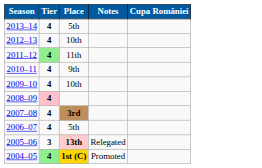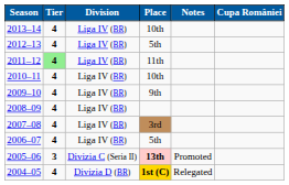 <table class="wikitable" style="text-align:center; font-size:90%">
 <tr>
 <th style="background:#015a9f;color:#FFFFFF;border:1px solid #000000;">Season</th>
 <th style="background:#015a9f;color:#FFFFFF;border:1px solid #000000;">Tier</th>
+<th style="background:#015a9f;color:#FFFFFF;border:1px solid #000000;">Division</th>
 <th style="background:#015a9f;color:#FFFFFF;border:1px solid #000000;">Place</th>
 <th style="background:#015a9f;color:#FFFFFF;border:1px solid #000000;">Notes</th>
 <th style="background:#015a9f;color:#FFFFFF;border:1px solid #000000;">Cupa României</th>
 </tr>
 <tr>
 <td><a href='#'>2013–14</a></td>
 <td><strong>4</strong></td>
-<td>5th</td>
+<td><a href='#'>Liga IV</a> <small>(<a href='#'>BR</a>)</small></td>
+<td>10th</td>
 <td></td>
 <td></td>
 </tr>
 <tr>
 <td><a href='#'>2012–13</a></td>
 <td><strong>4</strong></td>
-<td>10th</td>
+<td><a href='#'>Liga IV</a> <small>(<a href='#'>BR</a>)</small></td>
+<td>5th</td>
 <td></td>
 <td></td>
 </tr>
 <tr>
 <td><a href='#'>2011–12</a></td>
 <td style="background: lightgreen;"><strong>4</strong></td>
+<td><a href='#'>Liga IV</a> <small>(<a href='#'>BR</a>)</small></td>
 <td>11th</td>
 <td></td>
 <td></td>
 </tr>
 <tr>
 <td><a href='#'>2010–11</a></td>
 <td><strong>4</strong></td>
-<td>9th</td>
+<td>Liga IV <small>(<a href='#'>BR</a>)</small></td>
+<td>10th</td>
 <td></td>
 <td></td>
 </tr>
 <tr>
 <td><a href='#'>2009–10</a></td>
 <td><strong>4</strong></td>
-<td>10th</td>
+<td>Liga IV <small>(<a href='#'>BR</a>)</small></td>
+<td>9th</td>
 <td></td>
 <td></td>
 </tr>
 <tr>
 <td><a href='#'>2008–09</a></td>
-<td style="background: pink;"><strong>4</strong></td>
+<td><strong>4</strong></td>
+<td>Liga IV <small>(<a href='#'>BR</a>)</small></td>
 <td></td>
 <td></td>
 <td></td>
 </tr>
 <tr>
 <td><a href='#'>2007–08</a></td>
 <td><strong>4</strong></td>
-<td align=center bgcolor=#BF8D5B><strong>3rd</strong></td>
+<td>Liga IV <small>(<a href='#'>BR</a>)</small></td>
+<td align=center bgcolor=#BF8D5B>3rd</td>
 <td></td>
 <td></td>
 </tr>
 <tr>
 <td><a href='#'>2006–07</a></td>
 <td><strong>4</strong></td>
+<td>Liga IV <small>(<a href='#'>BR</a>)</small></td>
 <td>5th</td>
 <td></td>
 <td></td>
 </tr>
 <tr>
 <td><a href='#'>2005–06</a></td>
 <td><strong>3</strong></td>
+<td><a href='#'>Divizia C</a> <small>(Seria II)</small></td>
 <td align=center bgcolor=#FFCCCC><strong>13th</strong></td>
-<td>Relegated</td>
+<td>Promoted</td>
 <td></td>
 </tr>
 <tr>
 <td><a href='#'>2004–05</a></td>
-<td style="background: lightgreen;"><strong>4</strong></td>
+<td><strong>4</strong></td>
+<td><a href='#'>Divizia D</a> <small>(<a href='#'>BR</a>)</small></td>
 <td align=center bgcolor=gold><strong>1st (C)</strong></td>
-<td>Promoted</td>
+<td>Relegated</td>
 <td></td>
 </tr>
 </table>
